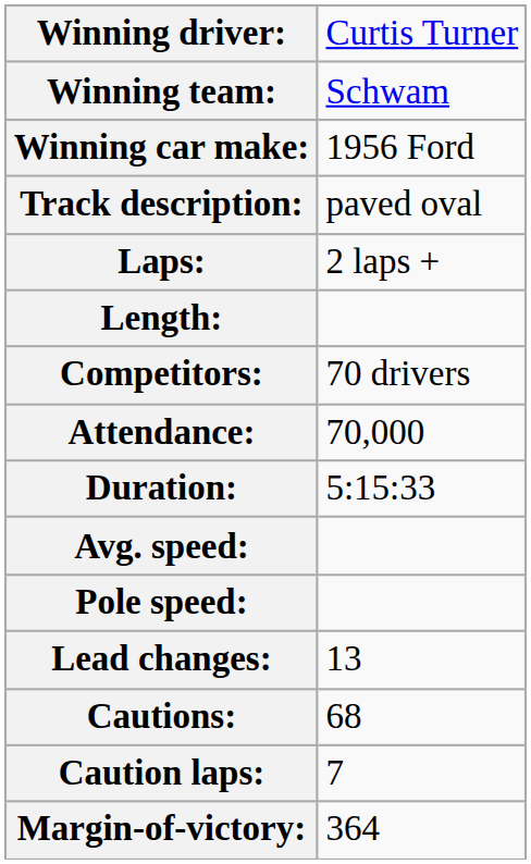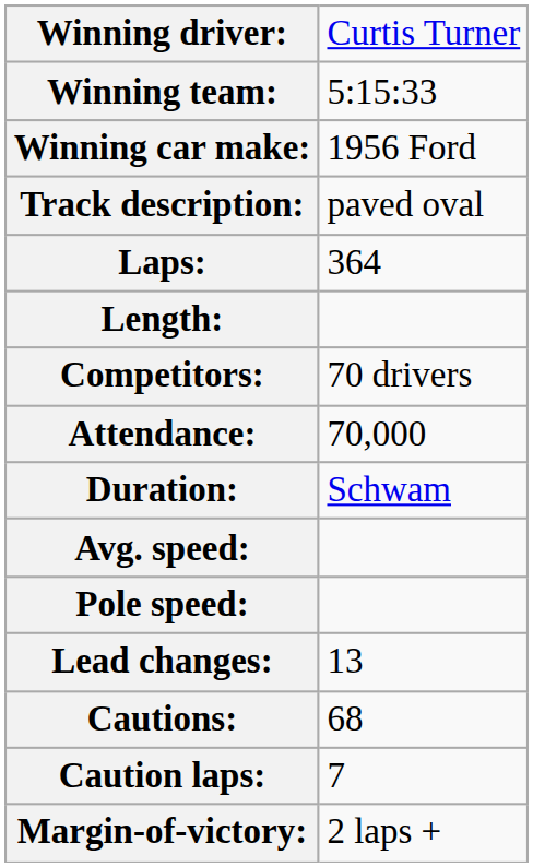 <table class="wikitable" style=text-align:left>
 <tr>
 <th>Winning driver:</th>
 <td><a href='#'>Curtis Turner</a></td>
 </tr>
 <tr>
 <th>Winning team:</th>
-<td><a href='#'>Schwam</a></td>
+<td>5:15:33</td>
 </tr>
 <tr>
 <th>Winning car make:</th>
 <td>1956 Ford</td>
 </tr>
 <tr>
 <th>Track description:</th>
 <td> paved oval</td>
 </tr>
 <tr>
 <th>Laps:</th>
-<td>2 laps +</td>
+<td>364</td>
 </tr>
 <tr>
 <th>Length:</th>
 <td></td>
 </tr>
 <tr>
 <th>Competitors:</th>
 <td>70 drivers</td>
 </tr>
 <tr>
 <th>Attendance:</th>
 <td>70,000</td>
 </tr>
 <tr>
 <th>Duration:</th>
-<td>5:15:33</td>
+<td><a href='#'>Schwam</a></td>
 </tr>
 <tr>
 <th>Avg. speed:</th>
 <td></td>
 </tr>
 <tr>
 <th>Pole speed:</th>
 <td></td>
 </tr>
 <tr>
 <th>Lead changes:</th>
 <td>13</td>
 </tr>
 <tr>
 <th>Cautions:</th>
 <td>68</td>
 </tr>
 <tr>
 <th>Caution laps:</th>
 <td>7</td>
 </tr>
 <tr>
 <th>Margin-of-victory:</th>
-<td>364</td>
+<td>2 laps +</td>
 </tr>
 </table>
